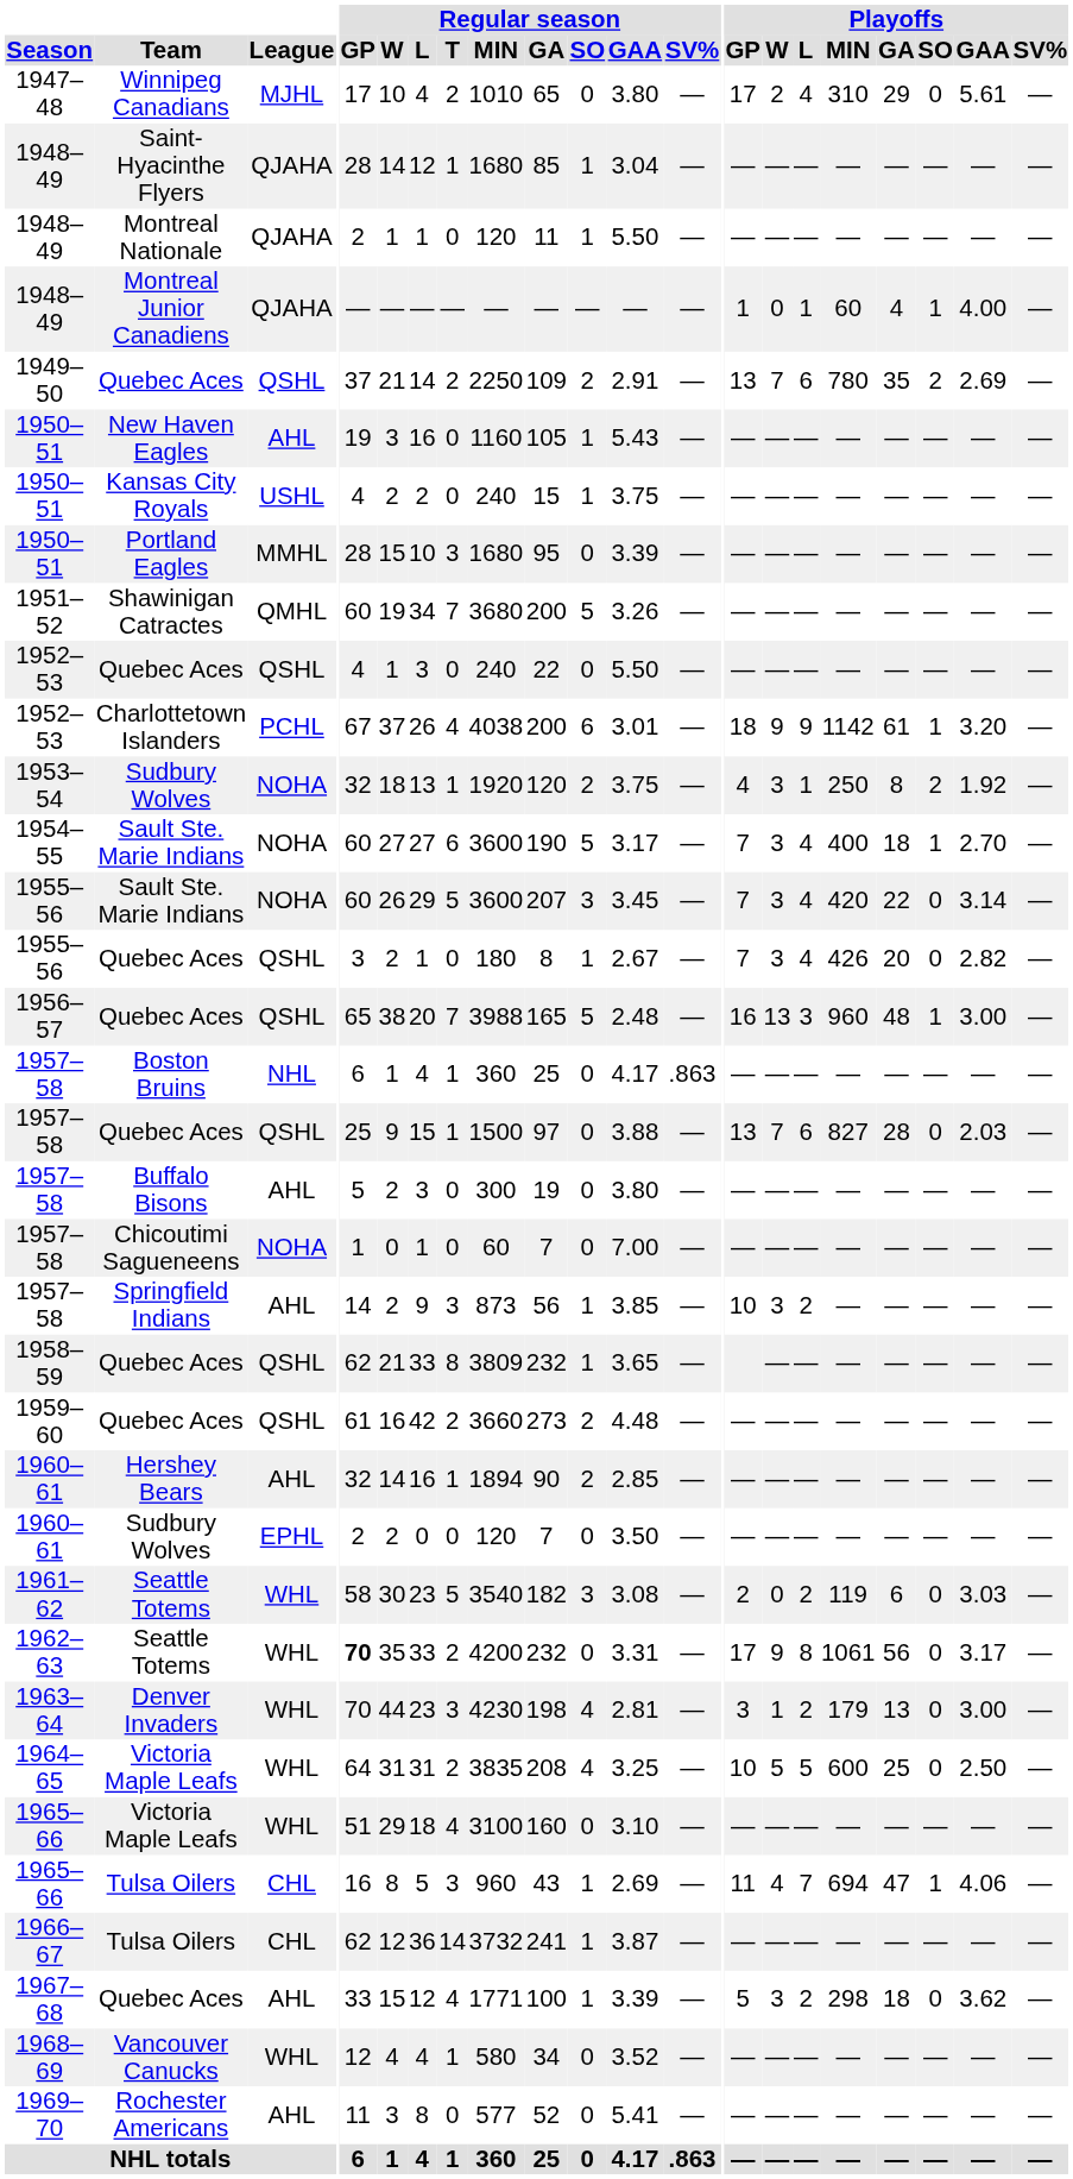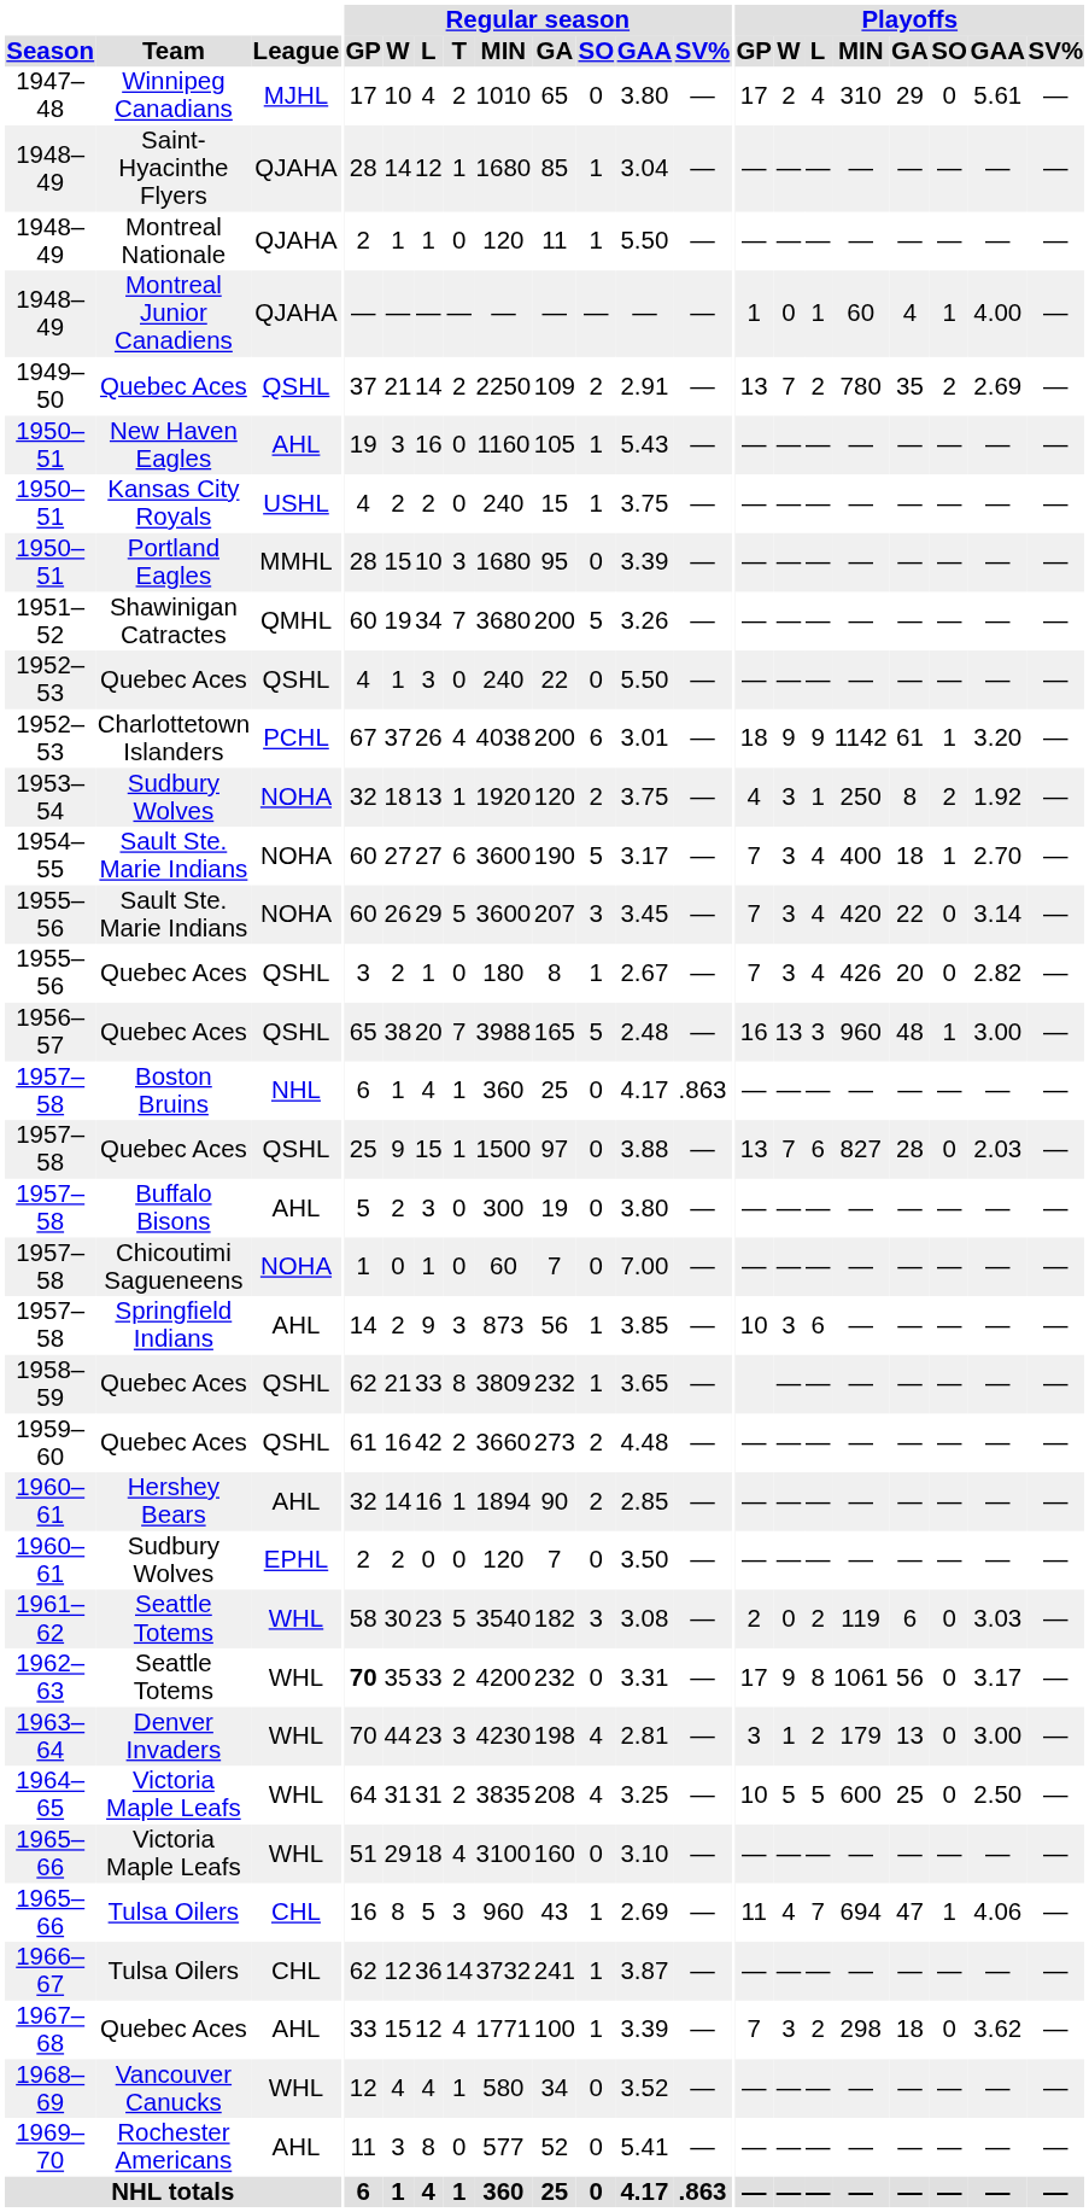 <table border="0" cellpadding="1" cellspacing="0" style="width:90%; text-align:center;">
 <tr bgcolor="#e0e0e0">
 <th colspan="3" bgcolor="#ffffff"></th>
 <th rowspan="99" bgcolor="#ffffff"></th>
 <th colspan="9" bgcolor="#e0e0e0"><a href='#'>Regular season</a></th>
 <th rowspan="99" bgcolor="#ffffff"></th>
 <th colspan="8" bgcolor="#e0e0e0"><a href='#'>Playoffs</a></th>
 </tr>
 <tr bgcolor="#e0e0e0">
 <th><a href='#'>Season</a></th>
 <th>Team</th>
 <th>League</th>
 <th>GP</th>
 <th>W</th>
 <th>L</th>
 <th>T</th>
 <th>MIN</th>
 <th>GA</th>
 <th><a href='#'>SO</a></th>
 <th><a href='#'>GAA</a></th>
 <th><a href='#'>SV%</a></th>
 <th>GP</th>
 <th>W</th>
 <th>L</th>
 <th>MIN</th>
 <th>GA</th>
 <th>SO</th>
 <th>GAA</th>
 <th>SV%</th>
 </tr>
 <tr>
 <td>1947–48</td>
 <td><a href='#'>Winnipeg Canadians</a></td>
 <td><a href='#'>MJHL</a></td>
 <td>17</td>
 <td>10</td>
 <td>4</td>
 <td>2</td>
 <td>1010</td>
 <td>65</td>
 <td>0</td>
 <td>3.80</td>
 <td>—</td>
 <td>17</td>
 <td>2</td>
 <td>4</td>
 <td>310</td>
 <td>29</td>
 <td>0</td>
 <td>5.61</td>
 <td>—</td>
 </tr>
 <tr bgcolor="#f0f0f0">
 <td>1948–49</td>
 <td>Saint-Hyacinthe Flyers</td>
 <td>QJAHA</td>
 <td>28</td>
 <td>14</td>
 <td>12</td>
 <td>1</td>
 <td>1680</td>
 <td>85</td>
 <td>1</td>
 <td>3.04</td>
 <td>—</td>
 <td>—</td>
 <td>—</td>
 <td>—</td>
 <td>—</td>
 <td>—</td>
 <td>—</td>
 <td>—</td>
 <td>—</td>
 </tr>
 <tr>
 <td>1948–49</td>
 <td>Montreal Nationale</td>
 <td>QJAHA</td>
 <td>2</td>
 <td>1</td>
 <td>1</td>
 <td>0</td>
 <td>120</td>
 <td>11</td>
 <td>1</td>
 <td>5.50</td>
 <td>—</td>
 <td>—</td>
 <td>—</td>
 <td>—</td>
 <td>—</td>
 <td>—</td>
 <td>—</td>
 <td>—</td>
 <td>—</td>
 </tr>
 <tr bgcolor="#f0f0f0">
 <td>1948–49</td>
 <td><a href='#'>Montreal Junior Canadiens</a></td>
 <td>QJAHA</td>
 <td>—</td>
 <td>—</td>
 <td>—</td>
 <td>—</td>
 <td>—</td>
 <td>—</td>
 <td>—</td>
 <td>—</td>
 <td>—</td>
 <td>1</td>
 <td>0</td>
 <td>1</td>
 <td>60</td>
 <td>4</td>
 <td>1</td>
 <td>4.00</td>
 <td>—</td>
 </tr>
 <tr>
 <td>1949–50</td>
 <td><a href='#'>Quebec Aces</a></td>
 <td><a href='#'>QSHL</a></td>
 <td>37</td>
 <td>21</td>
 <td>14</td>
 <td>2</td>
 <td>2250</td>
 <td>109</td>
 <td>2</td>
 <td>2.91</td>
 <td>—</td>
 <td>13</td>
 <td>7</td>
-<td>6</td>
+<td>2</td>
 <td>780</td>
 <td>35</td>
 <td>2</td>
 <td>2.69</td>
 <td>—</td>
 </tr>
 <tr bgcolor="#f0f0f0">
 <td><a href='#'>1950–51</a></td>
 <td><a href='#'>New Haven Eagles</a></td>
 <td><a href='#'>AHL</a></td>
 <td>19</td>
 <td>3</td>
 <td>16</td>
 <td>0</td>
 <td>1160</td>
 <td>105</td>
 <td>1</td>
 <td>5.43</td>
 <td>—</td>
 <td>—</td>
 <td>—</td>
 <td>—</td>
 <td>—</td>
 <td>—</td>
 <td>—</td>
 <td>—</td>
 <td>—</td>
 </tr>
 <tr>
 <td><a href='#'>1950–51</a></td>
 <td><a href='#'>Kansas City Royals</a></td>
 <td><a href='#'>USHL</a></td>
 <td>4</td>
 <td>2</td>
 <td>2</td>
 <td>0</td>
 <td>240</td>
 <td>15</td>
 <td>1</td>
 <td>3.75</td>
 <td>—</td>
 <td>—</td>
 <td>—</td>
 <td>—</td>
 <td>—</td>
 <td>—</td>
 <td>—</td>
 <td>—</td>
 <td>—</td>
 </tr>
 <tr bgcolor="#f0f0f0">
 <td><a href='#'>1950–51</a></td>
 <td><a href='#'>Portland Eagles</a></td>
 <td>MMHL</td>
 <td>28</td>
 <td>15</td>
 <td>10</td>
 <td>3</td>
 <td>1680</td>
 <td>95</td>
 <td>0</td>
 <td>3.39</td>
 <td>—</td>
 <td>—</td>
 <td>—</td>
 <td>—</td>
 <td>—</td>
 <td>—</td>
 <td>—</td>
 <td>—</td>
 <td>—</td>
 </tr>
 <tr>
 <td>1951–52</td>
 <td>Shawinigan Catractes</td>
 <td>QMHL</td>
 <td>60</td>
 <td>19</td>
 <td>34</td>
 <td>7</td>
 <td>3680</td>
 <td>200</td>
 <td>5</td>
 <td>3.26</td>
 <td>—</td>
 <td>—</td>
 <td>—</td>
 <td>—</td>
 <td>—</td>
 <td>—</td>
 <td>—</td>
 <td>—</td>
 <td>—</td>
 </tr>
 <tr bgcolor="#f0f0f0">
 <td>1952–53</td>
 <td>Quebec Aces</td>
 <td>QSHL</td>
 <td>4</td>
 <td>1</td>
 <td>3</td>
 <td>0</td>
 <td>240</td>
 <td>22</td>
 <td>0</td>
 <td>5.50</td>
 <td>—</td>
 <td>—</td>
 <td>—</td>
 <td>—</td>
 <td>—</td>
 <td>—</td>
 <td>—</td>
 <td>—</td>
 <td>—</td>
 </tr>
 <tr>
 <td>1952–53</td>
 <td>Charlottetown Islanders</td>
 <td><a href='#'>PCHL</a></td>
 <td>67</td>
 <td>37</td>
 <td>26</td>
 <td>4</td>
 <td>4038</td>
 <td>200</td>
 <td>6</td>
 <td>3.01</td>
 <td>—</td>
 <td>18</td>
 <td>9</td>
 <td>9</td>
 <td>1142</td>
 <td>61</td>
 <td>1</td>
 <td>3.20</td>
 <td>—</td>
 </tr>
 <tr bgcolor="#f0f0f0">
 <td>1953–54</td>
 <td><a href='#'>Sudbury Wolves</a></td>
 <td><a href='#'>NOHA</a></td>
 <td>32</td>
 <td>18</td>
 <td>13</td>
 <td>1</td>
 <td>1920</td>
 <td>120</td>
 <td>2</td>
 <td>3.75</td>
 <td>—</td>
 <td>4</td>
 <td>3</td>
 <td>1</td>
 <td>250</td>
 <td>8</td>
 <td>2</td>
 <td>1.92</td>
 <td>—</td>
 </tr>
 <tr>
 <td>1954–55</td>
 <td><a href='#'>Sault Ste. Marie Indians</a></td>
 <td>NOHA</td>
 <td>60</td>
 <td>27</td>
 <td>27</td>
 <td>6</td>
 <td>3600</td>
 <td>190</td>
 <td>5</td>
 <td>3.17</td>
 <td>—</td>
 <td>7</td>
 <td>3</td>
 <td>4</td>
 <td>400</td>
 <td>18</td>
 <td>1</td>
 <td>2.70</td>
 <td>—</td>
 </tr>
 <tr bgcolor="#f0f0f0">
 <td>1955–56</td>
 <td>Sault Ste. Marie Indians</td>
 <td>NOHA</td>
 <td>60</td>
 <td>26</td>
 <td>29</td>
 <td>5</td>
 <td>3600</td>
 <td>207</td>
 <td>3</td>
 <td>3.45</td>
 <td>—</td>
 <td>7</td>
 <td>3</td>
 <td>4</td>
 <td>420</td>
 <td>22</td>
 <td>0</td>
 <td>3.14</td>
 <td>—</td>
 </tr>
 <tr>
 <td>1955–56</td>
 <td>Quebec Aces</td>
 <td>QSHL</td>
 <td>3</td>
 <td>2</td>
 <td>1</td>
 <td>0</td>
 <td>180</td>
 <td>8</td>
 <td>1</td>
 <td>2.67</td>
 <td>—</td>
 <td>7</td>
 <td>3</td>
 <td>4</td>
 <td>426</td>
 <td>20</td>
 <td>0</td>
 <td>2.82</td>
 <td>—</td>
 </tr>
 <tr bgcolor="#f0f0f0">
 <td>1956–57</td>
 <td>Quebec Aces</td>
 <td>QSHL</td>
 <td>65</td>
 <td>38</td>
 <td>20</td>
 <td>7</td>
 <td>3988</td>
 <td>165</td>
 <td>5</td>
 <td>2.48</td>
 <td>—</td>
 <td>16</td>
 <td>13</td>
 <td>3</td>
 <td>960</td>
 <td>48</td>
 <td>1</td>
 <td>3.00</td>
 <td>—</td>
 </tr>
 <tr>
 <td><a href='#'>1957–58</a></td>
 <td><a href='#'>Boston Bruins</a></td>
 <td><a href='#'>NHL</a></td>
 <td>6</td>
 <td>1</td>
 <td>4</td>
 <td>1</td>
 <td>360</td>
 <td>25</td>
 <td>0</td>
 <td>4.17</td>
 <td>.863</td>
 <td>—</td>
 <td>—</td>
 <td>—</td>
 <td>—</td>
 <td>—</td>
 <td>—</td>
 <td>—</td>
 <td>—</td>
 </tr>
 <tr bgcolor="#f0f0f0">
 <td>1957–58</td>
 <td>Quebec Aces</td>
 <td>QSHL</td>
 <td>25</td>
 <td>9</td>
 <td>15</td>
 <td>1</td>
 <td>1500</td>
 <td>97</td>
 <td>0</td>
 <td>3.88</td>
 <td>—</td>
 <td>13</td>
 <td>7</td>
 <td>6</td>
 <td>827</td>
 <td>28</td>
 <td>0</td>
 <td>2.03</td>
 <td>—</td>
 </tr>
 <tr>
 <td><a href='#'>1957–58</a></td>
 <td><a href='#'>Buffalo Bisons</a></td>
 <td>AHL</td>
 <td>5</td>
 <td>2</td>
 <td>3</td>
 <td>0</td>
 <td>300</td>
 <td>19</td>
 <td>0</td>
 <td>3.80</td>
 <td>—</td>
 <td>—</td>
 <td>—</td>
 <td>—</td>
 <td>—</td>
 <td>—</td>
 <td>—</td>
 <td>—</td>
 <td>—</td>
 </tr>
 <tr bgcolor="#f0f0f0">
 <td>1957–58</td>
 <td>Chicoutimi Sagueneens</td>
 <td><a href='#'>NOHA</a></td>
 <td>1</td>
 <td>0</td>
 <td>1</td>
 <td>0</td>
 <td>60</td>
 <td>7</td>
 <td>0</td>
 <td>7.00</td>
 <td>—</td>
 <td>—</td>
 <td>—</td>
 <td>—</td>
 <td>—</td>
 <td>—</td>
 <td>—</td>
 <td>—</td>
 <td>—</td>
 </tr>
 <tr>
 <td>1957–58</td>
 <td><a href='#'>Springfield Indians</a></td>
 <td>AHL</td>
 <td>14</td>
 <td>2</td>
 <td>9</td>
 <td>3</td>
 <td>873</td>
 <td>56</td>
 <td>1</td>
 <td>3.85</td>
 <td>—</td>
 <td>10</td>
 <td>3</td>
-<td>2</td>
+<td>6</td>
 <td>—</td>
 <td>—</td>
 <td>—</td>
 <td>—</td>
 <td>—</td>
 </tr>
 <tr bgcolor="#f0f0f0">
 <td>1958–59</td>
 <td>Quebec Aces</td>
 <td>QSHL</td>
 <td>62</td>
 <td>21</td>
 <td>33</td>
 <td>8</td>
 <td>3809</td>
 <td>232</td>
 <td>1</td>
 <td>3.65</td>
 <td>—</td>
 <td></td>
 <td>—</td>
 <td>—</td>
 <td>—</td>
 <td>—</td>
 <td>—</td>
 <td>—</td>
 <td>—</td>
 </tr>
 <tr>
 <td>1959–60</td>
 <td>Quebec Aces</td>
 <td>QSHL</td>
 <td>61</td>
 <td>16</td>
 <td>42</td>
 <td>2</td>
 <td>3660</td>
 <td>273</td>
 <td>2</td>
 <td>4.48</td>
 <td>—</td>
 <td>—</td>
 <td>—</td>
 <td>—</td>
 <td>—</td>
 <td>—</td>
 <td>—</td>
 <td>—</td>
 <td>—</td>
 </tr>
 <tr bgcolor="#f0f0f0">
 <td><a href='#'>1960–61</a></td>
 <td><a href='#'>Hershey Bears</a></td>
 <td>AHL</td>
 <td>32</td>
 <td>14</td>
 <td>16</td>
 <td>1</td>
 <td>1894</td>
 <td>90</td>
 <td>2</td>
 <td>2.85</td>
 <td>—</td>
 <td>—</td>
 <td>—</td>
 <td>—</td>
 <td>—</td>
 <td>—</td>
 <td>—</td>
 <td>—</td>
 <td>—</td>
 </tr>
 <tr>
 <td><a href='#'>1960–61</a></td>
 <td>Sudbury Wolves</td>
 <td><a href='#'>EPHL</a></td>
 <td>2</td>
 <td>2</td>
 <td>0</td>
 <td>0</td>
 <td>120</td>
 <td>7</td>
 <td>0</td>
 <td>3.50</td>
 <td>—</td>
 <td>—</td>
 <td>—</td>
 <td>—</td>
 <td>—</td>
 <td>—</td>
 <td>—</td>
 <td>—</td>
 <td>—</td>
 </tr>
 <tr bgcolor="#f0f0f0">
 <td><a href='#'>1961–62</a></td>
 <td><a href='#'>Seattle Totems</a></td>
 <td><a href='#'>WHL</a></td>
 <td>58</td>
 <td>30</td>
 <td>23</td>
 <td>5</td>
 <td>3540</td>
 <td>182</td>
 <td>3</td>
 <td>3.08</td>
 <td>—</td>
 <td>2</td>
 <td>0</td>
 <td>2</td>
 <td>119</td>
 <td>6</td>
 <td>0</td>
 <td>3.03</td>
 <td>—</td>
 </tr>
 <tr>
 <td><a href='#'>1962–63</a></td>
 <td>Seattle Totems</td>
 <td>WHL</td>
 <td><strong>70</strong></td>
 <td>35</td>
 <td>33</td>
 <td>2</td>
 <td>4200</td>
 <td>232</td>
 <td>0</td>
 <td>3.31</td>
 <td>—</td>
 <td>17</td>
 <td>9</td>
 <td>8</td>
 <td>1061</td>
 <td>56</td>
 <td>0</td>
 <td>3.17</td>
 <td>—</td>
 </tr>
 <tr bgcolor="#f0f0f0">
 <td><a href='#'>1963–64</a></td>
 <td><a href='#'>Denver Invaders</a></td>
 <td>WHL</td>
 <td>70</td>
 <td>44</td>
 <td>23</td>
 <td>3</td>
 <td>4230</td>
 <td>198</td>
 <td>4</td>
 <td>2.81</td>
 <td>—</td>
 <td>3</td>
 <td>1</td>
 <td>2</td>
 <td>179</td>
 <td>13</td>
 <td>0</td>
 <td>3.00</td>
 <td>—</td>
 </tr>
 <tr>
 <td><a href='#'>1964–65</a></td>
 <td><a href='#'>Victoria Maple Leafs</a></td>
 <td>WHL</td>
 <td>64</td>
 <td>31</td>
 <td>31</td>
 <td>2</td>
 <td>3835</td>
 <td>208</td>
 <td>4</td>
 <td>3.25</td>
 <td>—</td>
 <td>10</td>
 <td>5</td>
 <td>5</td>
 <td>600</td>
 <td>25</td>
 <td>0</td>
 <td>2.50</td>
 <td>—</td>
 </tr>
 <tr bgcolor="#f0f0f0">
 <td><a href='#'>1965–66</a></td>
 <td>Victoria Maple Leafs</td>
 <td>WHL</td>
 <td>51</td>
 <td>29</td>
 <td>18</td>
 <td>4</td>
 <td>3100</td>
 <td>160</td>
 <td>0</td>
 <td>3.10</td>
 <td>—</td>
 <td>—</td>
 <td>—</td>
 <td>—</td>
 <td>—</td>
 <td>—</td>
 <td>—</td>
 <td>—</td>
 <td>—</td>
 </tr>
 <tr>
 <td><a href='#'>1965–66</a></td>
 <td><a href='#'>Tulsa Oilers</a></td>
 <td><a href='#'>CHL</a></td>
 <td>16</td>
 <td>8</td>
 <td>5</td>
 <td>3</td>
 <td>960</td>
 <td>43</td>
 <td>1</td>
 <td>2.69</td>
 <td>—</td>
 <td>11</td>
 <td>4</td>
 <td>7</td>
 <td>694</td>
 <td>47</td>
 <td>1</td>
 <td>4.06</td>
 <td>—</td>
 </tr>
 <tr bgcolor="#f0f0f0">
 <td><a href='#'>1966–67</a></td>
 <td>Tulsa Oilers</td>
 <td>CHL</td>
 <td>62</td>
 <td>12</td>
 <td>36</td>
 <td>14</td>
 <td>3732</td>
 <td>241</td>
 <td>1</td>
 <td>3.87</td>
 <td>—</td>
 <td>—</td>
 <td>—</td>
 <td>—</td>
 <td>—</td>
 <td>—</td>
 <td>—</td>
 <td>—</td>
 <td>—</td>
 </tr>
 <tr>
 <td><a href='#'>1967–68</a></td>
 <td>Quebec Aces</td>
 <td>AHL</td>
 <td>33</td>
 <td>15</td>
 <td>12</td>
 <td>4</td>
 <td>1771</td>
 <td>100</td>
 <td>1</td>
 <td>3.39</td>
 <td>—</td>
-<td>5</td>
+<td>7</td>
 <td>3</td>
 <td>2</td>
 <td>298</td>
 <td>18</td>
 <td>0</td>
 <td>3.62</td>
 <td>—</td>
 </tr>
 <tr bgcolor="#f0f0f0">
 <td><a href='#'>1968–69</a></td>
 <td><a href='#'>Vancouver Canucks</a></td>
 <td>WHL</td>
 <td>12</td>
 <td>4</td>
 <td>4</td>
 <td>1</td>
 <td>580</td>
 <td>34</td>
 <td>0</td>
 <td>3.52</td>
 <td>—</td>
 <td>—</td>
 <td>—</td>
 <td>—</td>
 <td>—</td>
 <td>—</td>
 <td>—</td>
 <td>—</td>
 <td>—</td>
 </tr>
 <tr>
 <td><a href='#'>1969–70</a></td>
 <td><a href='#'>Rochester Americans</a></td>
 <td>AHL</td>
 <td>11</td>
 <td>3</td>
 <td>8</td>
 <td>0</td>
 <td>577</td>
 <td>52</td>
 <td>0</td>
 <td>5.41</td>
 <td>—</td>
 <td>—</td>
 <td>—</td>
 <td>—</td>
 <td>—</td>
 <td>—</td>
 <td>—</td>
 <td>—</td>
 <td>—</td>
 </tr>
 <tr bgcolor="#e0e0e0">
 <th colspan=3>NHL totals</th>
 <th>6</th>
 <th>1</th>
 <th>4</th>
 <th>1</th>
 <th>360</th>
 <th>25</th>
 <th>0</th>
 <th>4.17</th>
 <th>.863</th>
 <th>—</th>
 <th>—</th>
 <th>—</th>
 <th>—</th>
 <th>—</th>
 <th>—</th>
 <th>—</th>
 <th>—</th>
 </tr>
 </table>
